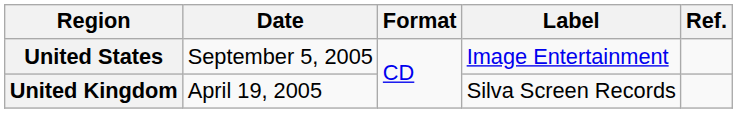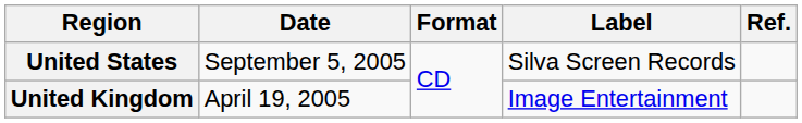 <table class="wikitable plainrowheaders">
 <tr>
 <th scope="col">Region</th>
 <th scope="col">Date</th>
 <th scope="col">Format</th>
 <th scope="col">Label</th>
 <th scope="col">Ref.</th>
 </tr>
 <tr>
 <th scope="row">United States</th>
 <td>September 5, 2005</td>
 <td rowspan="2"><a href='#'>CD</a></td>
-<td><a href='#'>Image Entertainment</a></td>
+<td>Silva Screen Records</td>
 <td style="text-align:center;"></td>
 </tr>
 <tr>
 <th scope="row">United Kingdom</th>
 <td>April 19, 2005</td>
-<td>Silva Screen Records</td>
+<td><a href='#'>Image Entertainment</a></td>
 <td style="text-align:center;"></td>
 </tr>
 </table>
